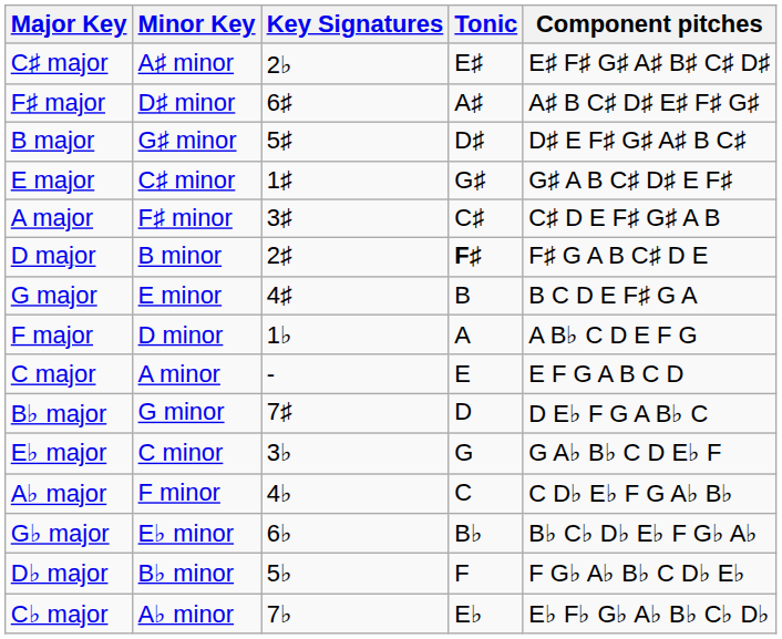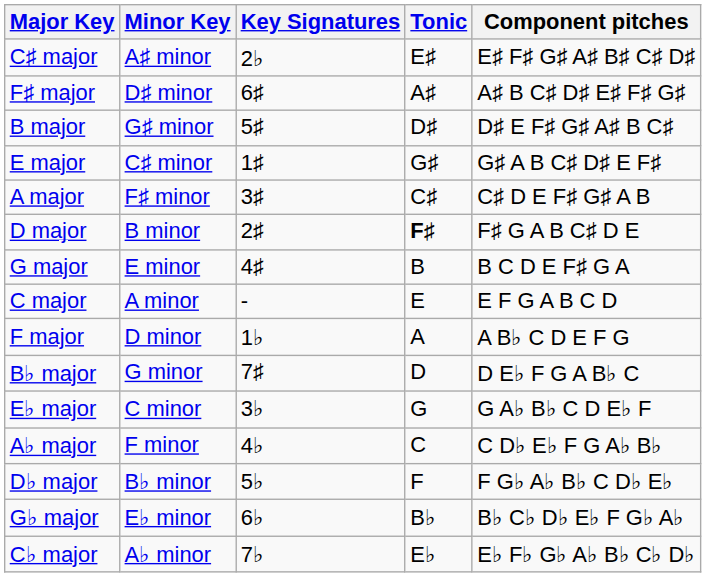 <table class="wikitable">
 <tr>
 <th><a href='#'>Major Key</a></th>
 <th><a href='#'>Minor Key</a></th>
 <th><a href='#'>Key Signatures</a></th>
 <th><a href='#'>Tonic</a></th>
 <th>Component pitches</th>
 </tr>
 <tr>
 <td><a href='#'>C♯ major</a></td>
 <td><a href='#'>A♯ minor</a></td>
 <td>2♭</td>
 <td>E♯</td>
 <td>E♯ F♯ G♯ A♯ B♯ C♯ D♯</td>
 </tr>
 <tr>
 <td><a href='#'>F♯ major</a></td>
 <td><a href='#'>D♯ minor</a></td>
 <td>6♯</td>
 <td>A♯</td>
 <td>A♯ B C♯ D♯ E♯ F♯ G♯</td>
 </tr>
 <tr>
 <td><a href='#'>B major</a></td>
 <td><a href='#'>G♯ minor</a></td>
 <td>5♯</td>
 <td>D♯</td>
 <td>D♯ E F♯ G♯ A♯ B C♯</td>
 </tr>
 <tr>
 <td><a href='#'>E major</a></td>
 <td><a href='#'>C♯ minor</a></td>
 <td>1♯</td>
 <td>G♯</td>
 <td>G♯ A B C♯ D♯ E F♯</td>
 </tr>
 <tr>
 <td><a href='#'>A major</a></td>
 <td><a href='#'>F♯ minor</a></td>
 <td>3♯</td>
 <td>C♯</td>
 <td>C♯ D E F♯ G♯ A B</td>
 </tr>
 <tr>
 <td><a href='#'>D major</a></td>
 <td><a href='#'>B minor</a></td>
 <td>2♯</td>
 <td><strong>F♯</strong></td>
 <td>F♯ G A B C♯ D E</td>
 </tr>
 <tr>
 <td><a href='#'>G major</a></td>
 <td><a href='#'>E minor</a></td>
 <td>4♯</td>
 <td>B</td>
 <td>B C D E F♯ G A</td>
 </tr>
 <tr>
+<td><a href='#'>C major</a></td>
+<td><a href='#'>A minor</a></td>
+<td>-</td>
+<td>E</td>
+<td>E F G A B C D</td>
+</tr>
+<tr>
 <td><a href='#'>F major</a></td>
 <td><a href='#'>D minor</a></td>
 <td>1♭</td>
 <td>A</td>
 <td>A B♭ C D E F G</td>
-</tr>
-<tr>
-<td><a href='#'>C major</a></td>
-<td><a href='#'>A minor</a></td>
-<td>-</td>
-<td>E</td>
-<td>E F G A B C D</td>
 </tr>
 <tr>
 <td><a href='#'>B♭ major</a></td>
 <td><a href='#'>G minor</a></td>
 <td>7♯</td>
 <td>D</td>
 <td>D E♭ F G A B♭ C</td>
 </tr>
 <tr>
 <td><a href='#'>E♭ major</a></td>
 <td><a href='#'>C minor</a></td>
 <td>3♭</td>
 <td>G</td>
 <td>G A♭ B♭ C D E♭ F</td>
 </tr>
 <tr>
 <td><a href='#'>A♭ major</a></td>
 <td><a href='#'>F minor</a></td>
 <td>4♭</td>
 <td>C</td>
 <td>C D♭ E♭ F G A♭ B♭</td>
 </tr>
 <tr>
+<td><a href='#'>D♭ major</a></td>
+<td><a href='#'>B♭ minor</a></td>
+<td>5♭</td>
+<td>F</td>
+<td>F G♭ A♭ B♭ C D♭ E♭</td>
+</tr>
+<tr>
 <td><a href='#'>G♭ major</a></td>
 <td><a href='#'>E♭ minor</a></td>
 <td>6♭</td>
 <td>B♭</td>
 <td>B♭ C♭ D♭ E♭ F G♭ A♭</td>
-</tr>
-<tr>
-<td><a href='#'>D♭ major</a></td>
-<td><a href='#'>B♭ minor</a></td>
-<td>5♭</td>
-<td>F</td>
-<td>F G♭ A♭ B♭ C D♭ E♭</td>
 </tr>
 <tr>
 <td><a href='#'>C♭ major</a></td>
 <td><a href='#'>A♭ minor</a></td>
 <td>7♭</td>
 <td>E♭</td>
 <td>E♭ F♭ G♭ A♭ B♭ C♭ D♭</td>
 </tr>
 </table>
